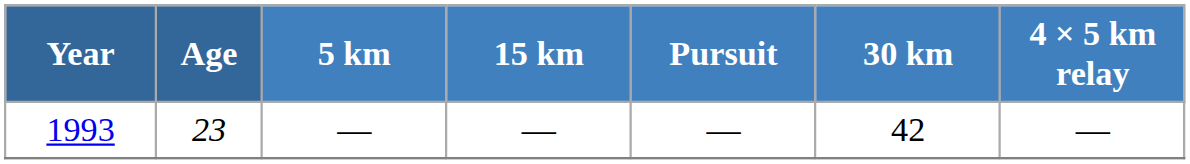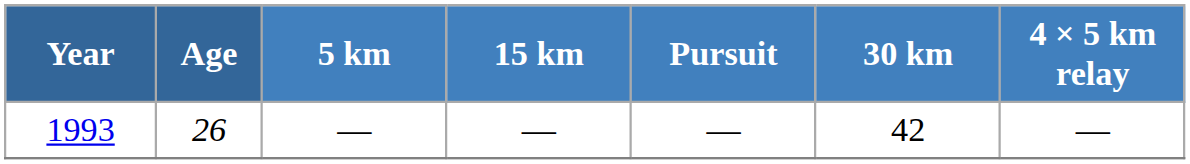 <table class="wikitable" style="font-size:95%; text-align:center; border:grey solid 1px; border-collapse:collapse; background:#ffffff;">
 <tr>
 <th style="background-color:#369; color:white; width:60px;"> Year </th>
 <th style="background-color:#369; color:white; width:40px;"> Age </th>
 <th style="background-color:#4180be; color:white; width:75px;"> 5 km </th>
 <th style="background-color:#4180be; color:white; width:75px;"> 15 km </th>
 <th style="background-color:#4180be; color:white; width:75px;"> Pursuit </th>
 <th style="background-color:#4180be; color:white; width:75px;"> 30 km </th>
 <th style="background-color:#4180be; color:white; width:75px;"> 4 × 5 km <br> relay </th>
 </tr>
 <tr>
 <td><a href='#'>1993</a></td>
-<td><em>23</em></td>
+<td><em>26</em></td>
 <td>—</td>
 <td>—</td>
 <td>—</td>
 <td>42</td>
 <td>—</td>
 </tr>
 <tr>
 </tr>
 </table>
